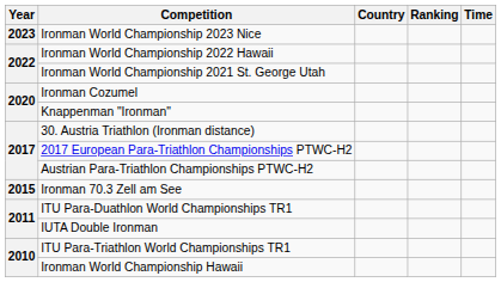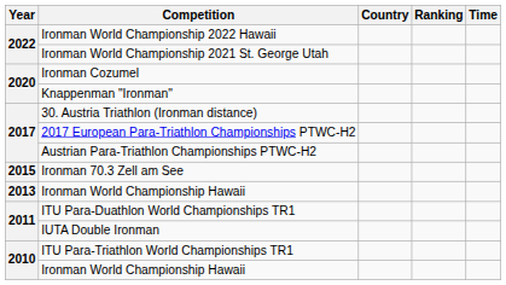 <table class="wikitable ">
 <tr>
 <th scope=col>Year</th>
 <th scope=col>Competition</th>
 <th Scope=col>Country</th>
 <th Scope=col>Ranking</th>
 <th Scope=col>Time</th>
-</tr>
-<tr>
-<th scope=row; align=center; rowspan=1>2023</th>
-<td>Ironman World Championship 2023 Nice</td>
-<td></td>
-<td align=center></td>
-<td></td>
 </tr>
 <tr>
 <th scope=row; align=center; rowspan=2>2022</th>
 <td>Ironman World Championship 2022 Hawaii</td>
 <td></td>
 <td align=center></td>
 <td></td>
 </tr>
 <tr>
 <td>Ironman World Championship 2021 St. George Utah</td>
 <td></td>
 <td align=center></td>
 <td></td>
 </tr>
 <tr>
 <th scope=row; align=center; rowspan=2>2020</th>
 <td>Ironman Cozumel</td>
 <td></td>
 <td align=center></td>
 <td></td>
 </tr>
 <tr>
 <td>Knappenman "Ironman"</td>
 <td></td>
 <td align=center></td>
 <td></td>
 </tr>
 <tr>
 <th scope=row; align=center; rowspan=3>2017</th>
 <td>30. Austria Triathlon (Ironman distance)</td>
 <td></td>
 <td align=center></td>
 <td></td>
 </tr>
 <tr>
 <td><a href='#'>2017 European Para-Triathlon Championships</a> PTWC-H2</td>
 <td></td>
 <td align=center></td>
 <td></td>
 </tr>
 <tr>
 <td>Austrian Para-Triathlon Championships PTWC-H2</td>
 <td></td>
 <td align=center></td>
 <td></td>
 </tr>
 <tr>
 <th scope=row; align=center;>2015</th>
 <td>Ironman 70.3 Zell am See</td>
 <td></td>
 <td align=center></td>
 <td></td>
 </tr>
 <tr>
+<th scope=row; align=center;>2013</th>
+<td>Ironman World Championship Hawaii</td>
+<td></td>
+<td align=center></td>
+<td></td>
+</tr>
+<tr>
 <th scope=row; align=center; rowspan=2>2011</th>
 <td>ITU Para-Duathlon World Championships TR1</td>
 <td></td>
 <td align=center></td>
 <td></td>
 </tr>
 <tr>
 <td>IUTA Double Ironman</td>
 <td></td>
 <td align=center></td>
 <td></td>
 </tr>
 <tr>
 <th scope=row; align=center; rowspan=2>2010</th>
 <td>ITU Para-Triathlon World Championships TR1</td>
 <td></td>
 <td align=center></td>
 <td></td>
 </tr>
 <tr>
 <td>Ironman World Championship Hawaii</td>
 <td></td>
 <td align=center></td>
 <td></td>
 </tr>
 </table>
